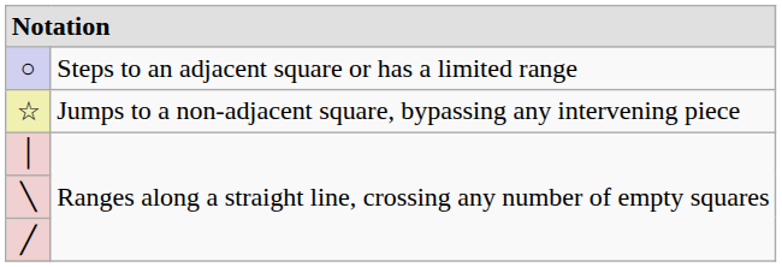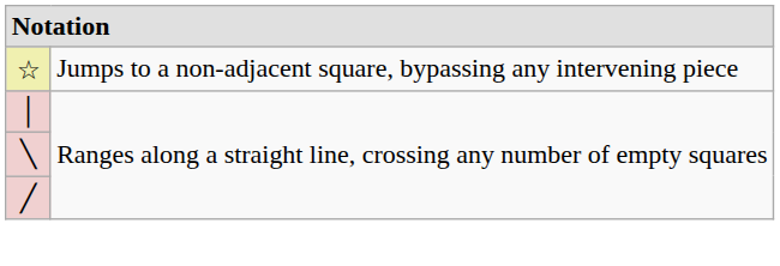 <table border="1" class="wikitable">
 <tr>
 <td colspan="2" style="background:#e0e0e0;"><strong>Notation</strong></td>
-</tr>
-<tr>
-<td align=center width="20" style="background:#d0d0f0;">○</td>
-<td>Steps to an adjacent square or has a limited range</td>
 </tr>
 <tr>
 <td align=center width="20" style="background:#f0f0b0;">☆</td>
 <td>Jumps to a non-adjacent square, bypassing any intervening piece</td>
 </tr>
 <tr>
 <td align=center width="20" style="background:#f0d0d0;">│</td>
 <td rowspan=3>Ranges along a straight line, crossing any number of empty squares</td>
 </tr>
 <tr>
 <td align=center width="20" style="background:#f0d0d0;">╲</td>
 </tr>
 <tr>
 <td align=center width="20" style="background:#f0d0d0;">╱</td>
 </tr>
 </table>
